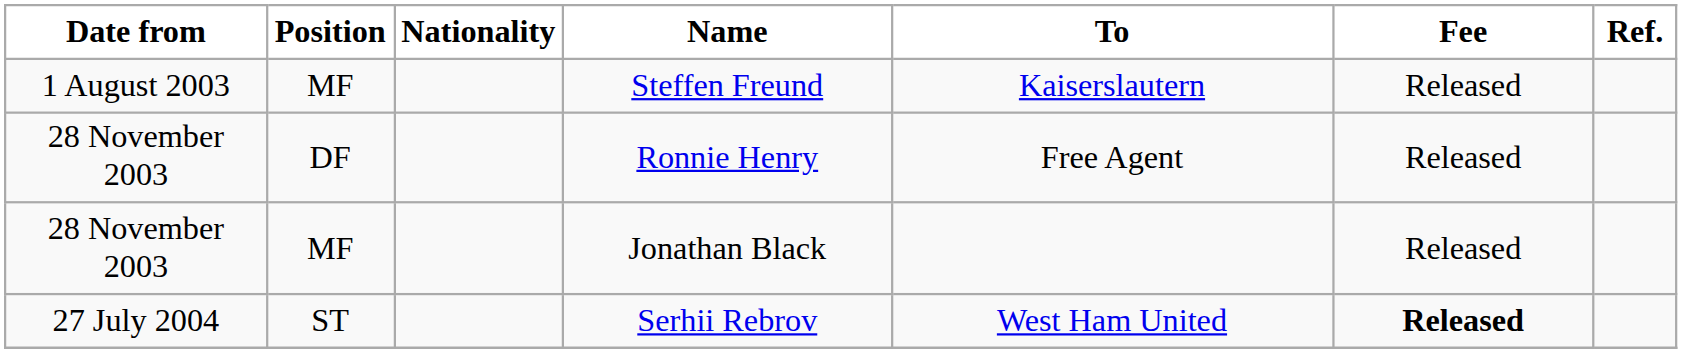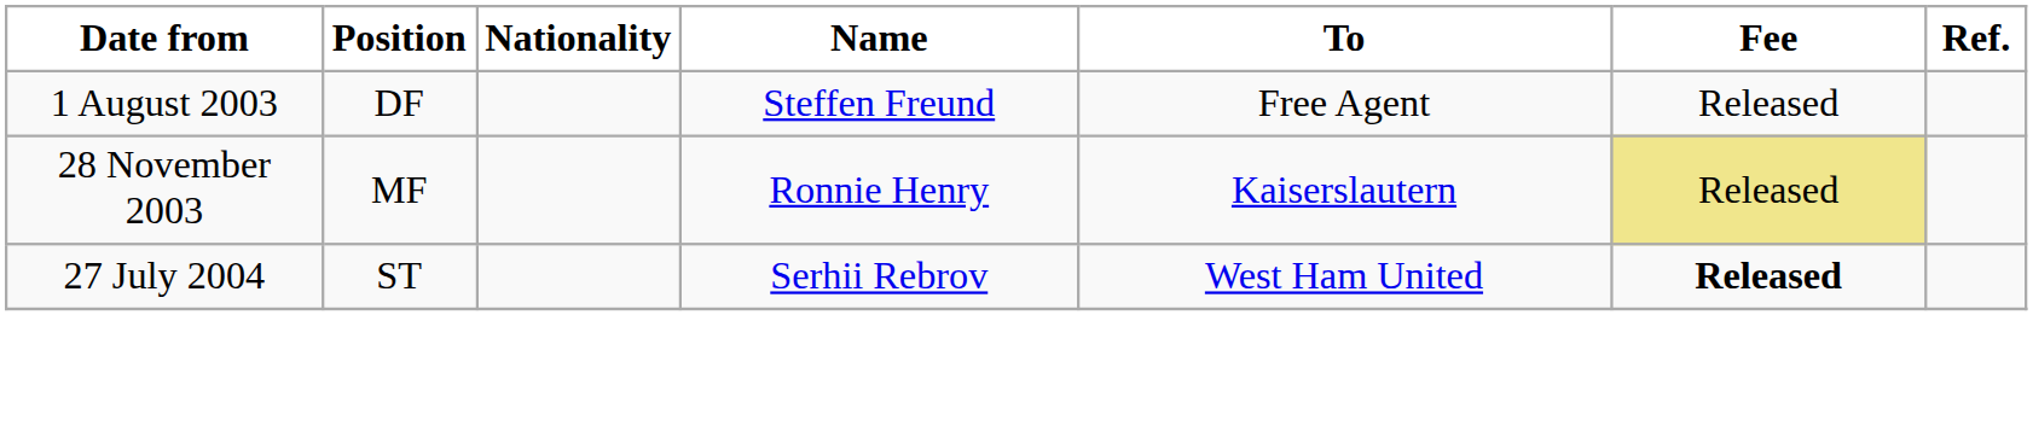 <table class="wikitable" style="text-align:center; font-size:90%; ">
 <tr>
 <th style="background:#FFFFFF; color:#000000; width:110px;">Date from</th>
 <th style="background:#FFFFFF; color:#000000; width:50px;">Position</th>
 <th style="background:#FFFFFF; color:#000000; width:50px;">Nationality</th>
 <th style="background:#FFFFFF; color:#000000; width:140px;">Name</th>
 <th style="background:#FFFFFF; color:#000000; width:190px;">To</th>
 <th style="background:#FFFFFF; color:#000000; width:110px;">Fee</th>
 <th style="background:#FFFFFF; color:#000000; width:30px;">Ref.</th>
 </tr>
 <tr>
 <td>1 August 2003</td>
-<td>MF</td>
+<td>DF</td>
 <td></td>
 <td><a href='#'>Steffen Freund</a></td>
-<td> <a href='#'>Kaiserslautern</a></td>
-<td>Released</td>
-<td></td>
-</tr>
-<tr>
-<td>28 November 2003</td>
-<td>DF</td>
-<td></td>
-<td><a href='#'>Ronnie Henry</a></td>
 <td>Free Agent</td>
 <td>Released</td>
 <td></td>
 </tr>
 <tr>
 <td>28 November 2003</td>
 <td>MF</td>
 <td></td>
-<td>Jonathan Black</td>
-<td></td>
-<td>Released</td>
+<td><a href='#'>Ronnie Henry</a></td>
+<td> <a href='#'>Kaiserslautern</a></td>
+<td style="background: khaki;">Released</td>
 <td></td>
 </tr>
 <tr>
 <td>27 July 2004</td>
 <td>ST</td>
 <td></td>
 <td><a href='#'>Serhii Rebrov</a></td>
 <td> <a href='#'>West Ham United</a></td>
 <td><strong>Released</strong></td>
 <td></td>
 </tr>
 <tr>
 </tr>
 </table>
